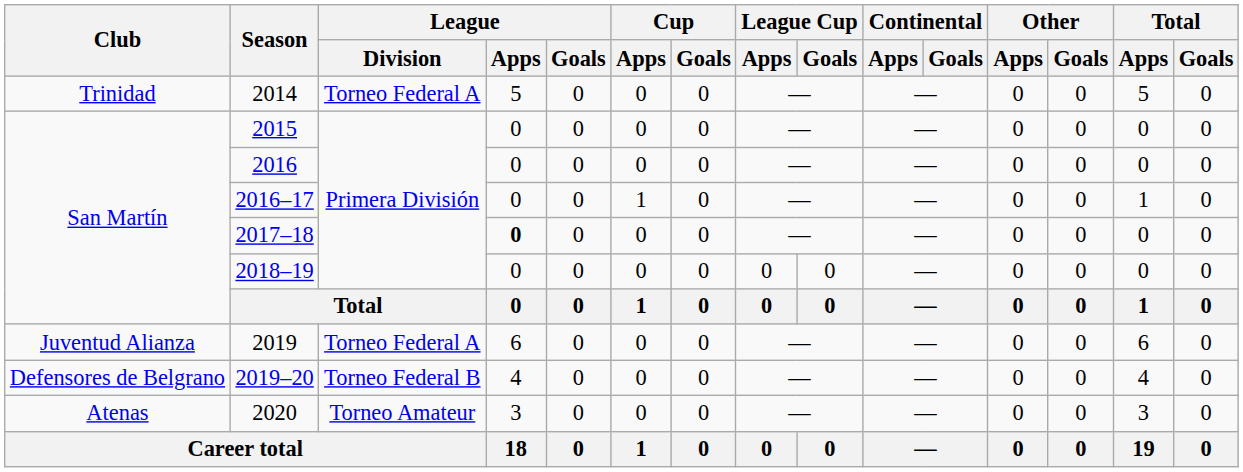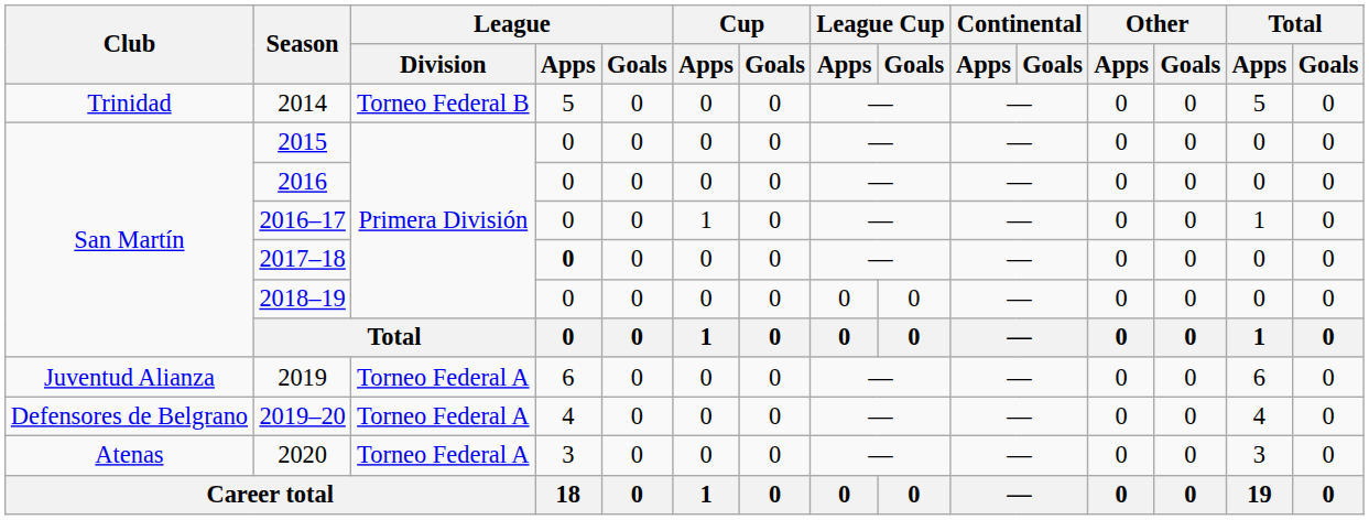 <table class="wikitable" style="text-align:center">
 <tr>
 <th rowspan="2">Club</th>
 <th rowspan="2">Season</th>
 <th colspan="3">League</th>
 <th colspan="2">Cup</th>
 <th colspan="2">League Cup</th>
 <th colspan="2">Continental</th>
 <th colspan="2">Other</th>
 <th colspan="2">Total</th>
 </tr>
 <tr>
 <th>Division</th>
 <th>Apps</th>
 <th>Goals</th>
 <th>Apps</th>
 <th>Goals</th>
 <th>Apps</th>
 <th>Goals</th>
 <th>Apps</th>
 <th>Goals</th>
 <th>Apps</th>
 <th>Goals</th>
 <th>Apps</th>
 <th>Goals</th>
 </tr>
 <tr>
 <td rowspan="1"><a href='#'>Trinidad</a></td>
 <td>2014</td>
-<td rowspan="1"><a href='#'>Torneo Federal A</a></td>
+<td rowspan="1"><a href='#'>Torneo Federal B</a></td>
 <td>5</td>
 <td>0</td>
 <td>0</td>
 <td>0</td>
 <td colspan="2">—</td>
 <td colspan="2">—</td>
 <td>0</td>
 <td>0</td>
 <td>5</td>
 <td>0</td>
 </tr>
 <tr>
 <td rowspan="6"><a href='#'>San Martín</a></td>
 <td><a href='#'>2015</a></td>
 <td rowspan="5"><a href='#'>Primera División</a></td>
 <td>0</td>
 <td>0</td>
 <td>0</td>
 <td>0</td>
 <td colspan="2">—</td>
 <td colspan="2">—</td>
 <td>0</td>
 <td>0</td>
 <td>0</td>
 <td>0</td>
 </tr>
 <tr>
 <td><a href='#'>2016</a></td>
 <td>0</td>
 <td>0</td>
 <td>0</td>
 <td>0</td>
 <td colspan="2">—</td>
 <td colspan="2">—</td>
 <td>0</td>
 <td>0</td>
 <td>0</td>
 <td>0</td>
 </tr>
 <tr>
 <td><a href='#'>2016–17</a></td>
 <td>0</td>
 <td>0</td>
 <td>1</td>
 <td>0</td>
 <td colspan="2">—</td>
 <td colspan="2">—</td>
 <td>0</td>
 <td>0</td>
 <td>1</td>
 <td>0</td>
 </tr>
 <tr>
 <td><a href='#'>2017–18</a></td>
 <td><strong>0</strong></td>
 <td>0</td>
 <td>0</td>
 <td>0</td>
 <td colspan="2">—</td>
 <td colspan="2">—</td>
 <td>0</td>
 <td>0</td>
 <td>0</td>
 <td>0</td>
 </tr>
 <tr>
 <td><a href='#'>2018–19</a></td>
 <td>0</td>
 <td>0</td>
 <td>0</td>
 <td>0</td>
 <td>0</td>
 <td>0</td>
 <td colspan="2">—</td>
 <td>0</td>
 <td>0</td>
 <td>0</td>
 <td>0</td>
 </tr>
 <tr>
 <th colspan="2">Total</th>
 <th>0</th>
 <th>0</th>
 <th>1</th>
 <th>0</th>
 <th>0</th>
 <th>0</th>
 <th colspan="2">—</th>
 <th>0</th>
 <th>0</th>
 <th>1</th>
 <th>0</th>
 </tr>
 <tr>
 <td rowspan="1"><a href='#'>Juventud Alianza</a></td>
 <td>2019</td>
 <td rowspan="1"><a href='#'>Torneo Federal A</a></td>
 <td>6</td>
 <td>0</td>
 <td>0</td>
 <td>0</td>
 <td colspan="2">—</td>
 <td colspan="2">—</td>
 <td>0</td>
 <td>0</td>
 <td>6</td>
 <td>0</td>
 </tr>
 <tr>
 <td rowspan="1"><a href='#'>Defensores de Belgrano</a></td>
 <td><a href='#'>2019–20</a></td>
-<td rowspan="1"><a href='#'>Torneo Federal B</a></td>
+<td rowspan="1"><a href='#'>Torneo Federal A</a></td>
 <td>4</td>
 <td>0</td>
 <td>0</td>
 <td>0</td>
 <td colspan="2">—</td>
 <td colspan="2">—</td>
 <td>0</td>
 <td>0</td>
 <td>4</td>
 <td>0</td>
 </tr>
 <tr>
 <td rowspan="1"><a href='#'>Atenas</a></td>
 <td>2020</td>
-<td rowspan="1"><a href='#'>Torneo Amateur</a></td>
+<td rowspan="1"><a href='#'>Torneo Federal A</a></td>
 <td>3</td>
 <td>0</td>
 <td>0</td>
 <td>0</td>
 <td colspan="2">—</td>
 <td colspan="2">—</td>
 <td>0</td>
 <td>0</td>
 <td>3</td>
 <td>0</td>
 </tr>
 <tr>
 <th colspan="3">Career total</th>
 <th>18</th>
 <th>0</th>
 <th>1</th>
 <th>0</th>
 <th>0</th>
 <th>0</th>
 <th colspan="2">—</th>
 <th>0</th>
 <th>0</th>
 <th>19</th>
 <th>0</th>
 </tr>
 </table>
